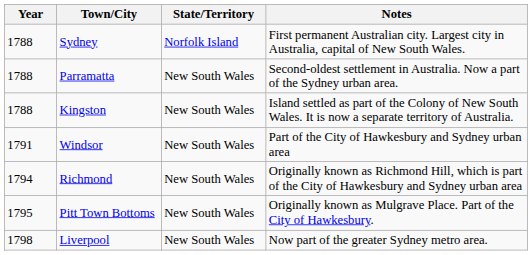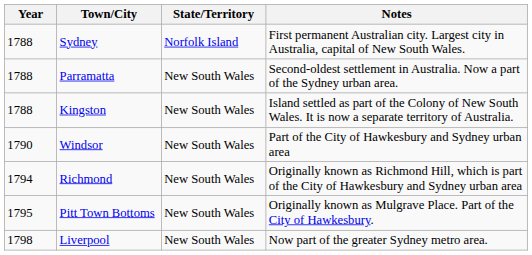 <table class="wikitable sortable" style="width:75%;">
 <tr>
 <th style="width:10%;">Year</th>
 <th style="width:20%;">Town/City</th>
 <th style="width:20%;">State/Territory</th>
 <th style="width:50%;" class="unsortable">Notes</th>
 </tr>
 <tr 1778 sorrento victoria.Australias first town before sydney was settled.the first original limestone homestead is standing and open to the public.the first settlers graves are located on the headland of neapean highway (now known as pt nepean rd.>
 <td>1788</td>
 <td><a href='#'>Sydney</a></td>
 <td><a href='#'>Norfolk Island</a></td>
 <td>First permanent Australian city. Largest city in Australia, capital of New South Wales.</td>
 </tr>
 <tr>
 <td>1788</td>
 <td><a href='#'>Parramatta</a></td>
 <td>New South Wales</td>
 <td>Second-oldest settlement in Australia. Now a part of the Sydney urban area.</td>
 </tr>
 <tr>
 <td>1788</td>
 <td><a href='#'>Kingston</a></td>
 <td>New South Wales</td>
 <td>Island settled as part of the Colony of New South Wales. It is now a separate territory of Australia.</td>
 </tr>
 <tr>
-<td>1791</td>
+<td>1790</td>
 <td><a href='#'>Windsor</a></td>
 <td>New South Wales</td>
 <td>Part of the City of Hawkesbury and Sydney urban area</td>
 </tr>
 <tr>
 <td>1794</td>
 <td><a href='#'>Richmond</a></td>
 <td>New South Wales</td>
 <td>Originally known as Richmond Hill, which is part of the City of Hawkesbury and Sydney urban area</td>
 </tr>
 <tr>
 <td>1795</td>
 <td><a href='#'>Pitt Town Bottoms</a></td>
 <td>New South Wales</td>
 <td>Originally known as Mulgrave Place. Part of the <a href='#'>City of Hawkesbury</a>.</td>
 </tr>
 <tr>
 <td>1798</td>
 <td><a href='#'>Liverpool</a></td>
 <td>New South Wales</td>
 <td>Now part of the greater Sydney metro area.</td>
 </tr>
 </table>
